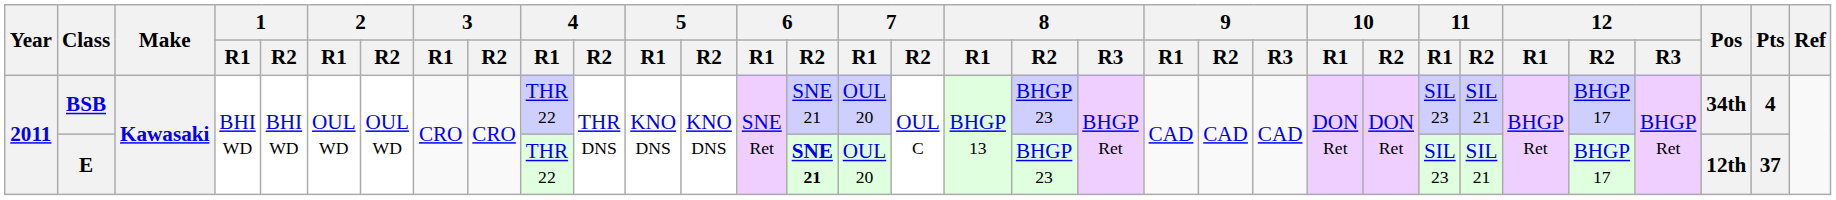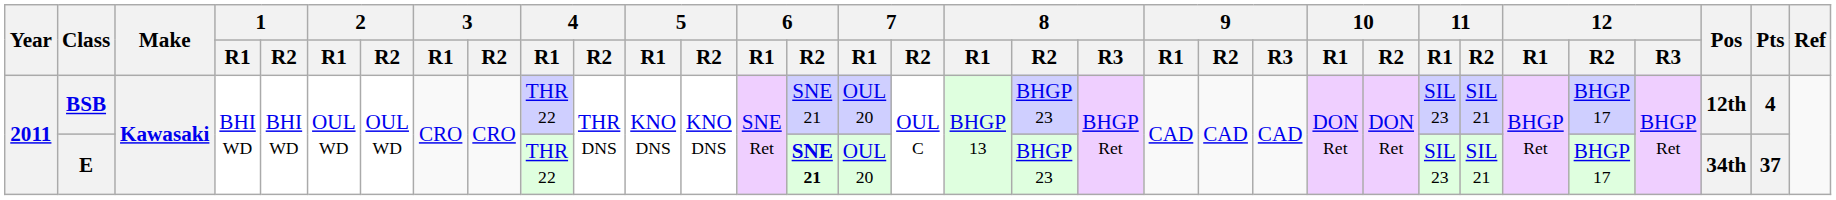 <table class="wikitable" style="text-align:center; font-size:90%">
 <tr>
 <th valign="middle" rowspan=2>Year</th>
 <th valign="middle" rowspan=2>Class</th>
 <th valign="middle" rowspan=2>Make</th>
 <th colspan=2>1</th>
 <th colspan=2>2</th>
 <th colspan=2>3</th>
 <th colspan=2>4</th>
 <th colspan=2>5</th>
 <th colspan=2>6</th>
 <th colspan=2>7</th>
 <th colspan=3>8</th>
 <th colspan=3>9</th>
 <th colspan=2>10</th>
 <th colspan=2>11</th>
 <th colspan=3>12</th>
 <th rowspan=2>Pos</th>
 <th rowspan=2>Pts</th>
 <th rowspan=2>Ref</th>
 </tr>
 <tr>
 <th>R1</th>
 <th>R2</th>
 <th>R1</th>
 <th>R2</th>
 <th>R1</th>
 <th>R2</th>
 <th>R1</th>
 <th>R2</th>
 <th>R1</th>
 <th>R2</th>
 <th>R1</th>
 <th>R2</th>
 <th>R1</th>
 <th>R2</th>
 <th>R1</th>
 <th>R2</th>
 <th>R3</th>
 <th>R1</th>
 <th>R2</th>
 <th>R3</th>
 <th>R1</th>
 <th>R2</th>
 <th>R1</th>
 <th>R2</th>
 <th>R1</th>
 <th>R2</th>
 <th>R3</th>
 </tr>
 <tr>
 <th rowspan=2><a href='#'>2011</a></th>
 <th><a href='#'>BSB</a></th>
 <th rowspan=2><a href='#'>Kawasaki</a></th>
 <td rowspan=2 style="background:#FFFFFF;"><a href='#'>BHI</a><br><small>WD</small></td>
 <td rowspan=2 style="background:#FFFFFF;"><a href='#'>BHI</a><br><small>WD</small></td>
 <td rowspan=2 style="background:#FFFFFF;"><a href='#'>OUL</a><br><small>WD</small></td>
 <td rowspan=2 style="background:#FFFFFF;"><a href='#'>OUL</a><br><small>WD</small></td>
 <td rowspan=2><a href='#'>CRO</a></td>
 <td rowspan=2><a href='#'>CRO</a></td>
 <td style="background:#CFCFFF;"><a href='#'>THR</a><br><small>22</small></td>
 <td rowspan=2 style="background:#FFFFFF;"><a href='#'>THR</a><br><small>DNS</small></td>
 <td rowspan=2 style="background:#FFFFFF;"><a href='#'>KNO</a><br><small>DNS</small></td>
 <td rowspan=2 style="background:#FFFFFF;"><a href='#'>KNO</a><br><small>DNS</small></td>
 <td rowspan=2 style="background:#EFCFFF;"><a href='#'>SNE</a><br><small>Ret</small></td>
 <td style="background:#CFCFFF;"><a href='#'>SNE</a><br><small>21</small></td>
 <td style="background:#CFCFFF;"><a href='#'>OUL</a><br><small>20</small></td>
 <td rowspan=2 style="background:#FFFFFF;"><a href='#'>OUL</a><br><small>C</small></td>
 <td rowspan=2 style="background:#DFFFDF;"><a href='#'>BHGP</a><br><small>13</small></td>
 <td style="background:#CFCFFF;"><a href='#'>BHGP</a><br><small>23</small></td>
 <td rowspan=2 style="background:#EFCFFF;"><a href='#'>BHGP</a><br><small>Ret</small></td>
 <td rowspan=2><a href='#'>CAD</a></td>
 <td rowspan=2><a href='#'>CAD</a></td>
 <td rowspan=2><a href='#'>CAD</a></td>
 <td rowspan=2 style="background:#EFCFFF;"><a href='#'>DON</a><br><small>Ret</small></td>
 <td rowspan=2 style="background:#EFCFFF;"><a href='#'>DON</a><br><small>Ret</small></td>
 <td style="background:#CFCFFF;"><a href='#'>SIL</a><br><small>23</small></td>
 <td style="background:#CFCFFF;"><a href='#'>SIL</a><br><small>21</small></td>
 <td rowspan=2 style="background:#EFCFFF;"><a href='#'>BHGP</a><br><small>Ret</small></td>
 <td style="background:#CFCFFF;"><a href='#'>BHGP</a><br><small>17</small></td>
 <td rowspan=2 style="background:#EFCFFF;"><a href='#'>BHGP</a><br><small>Ret</small></td>
-<th>34th</th>
+<th>12th</th>
 <th>4</th>
 <td rowspan=2></td>
 </tr>
 <tr>
 <th><strong><span>E</span></strong></th>
 <td style="background:#DFFFDF;"><a href='#'>THR</a><br><small>22</small></td>
 <td style="background:#DFFFDF;"><strong><a href='#'>SNE</a><br><small>21</small></strong></td>
 <td style="background:#DFFFDF;"><a href='#'>OUL</a><br><small>20</small></td>
 <td style="background:#DFFFDF;"><a href='#'>BHGP</a><br><small>23</small></td>
 <td style="background:#DFFFDF;"><a href='#'>SIL</a><br><small>23</small></td>
 <td style="background:#DFFFDF;"><a href='#'>SIL</a><br><small>21</small></td>
 <td style="background:#DFFFDF;"><a href='#'>BHGP</a><br><small>17</small></td>
-<th>12th</th>
+<th>34th</th>
 <th>37</th>
 </tr>
 </table>
